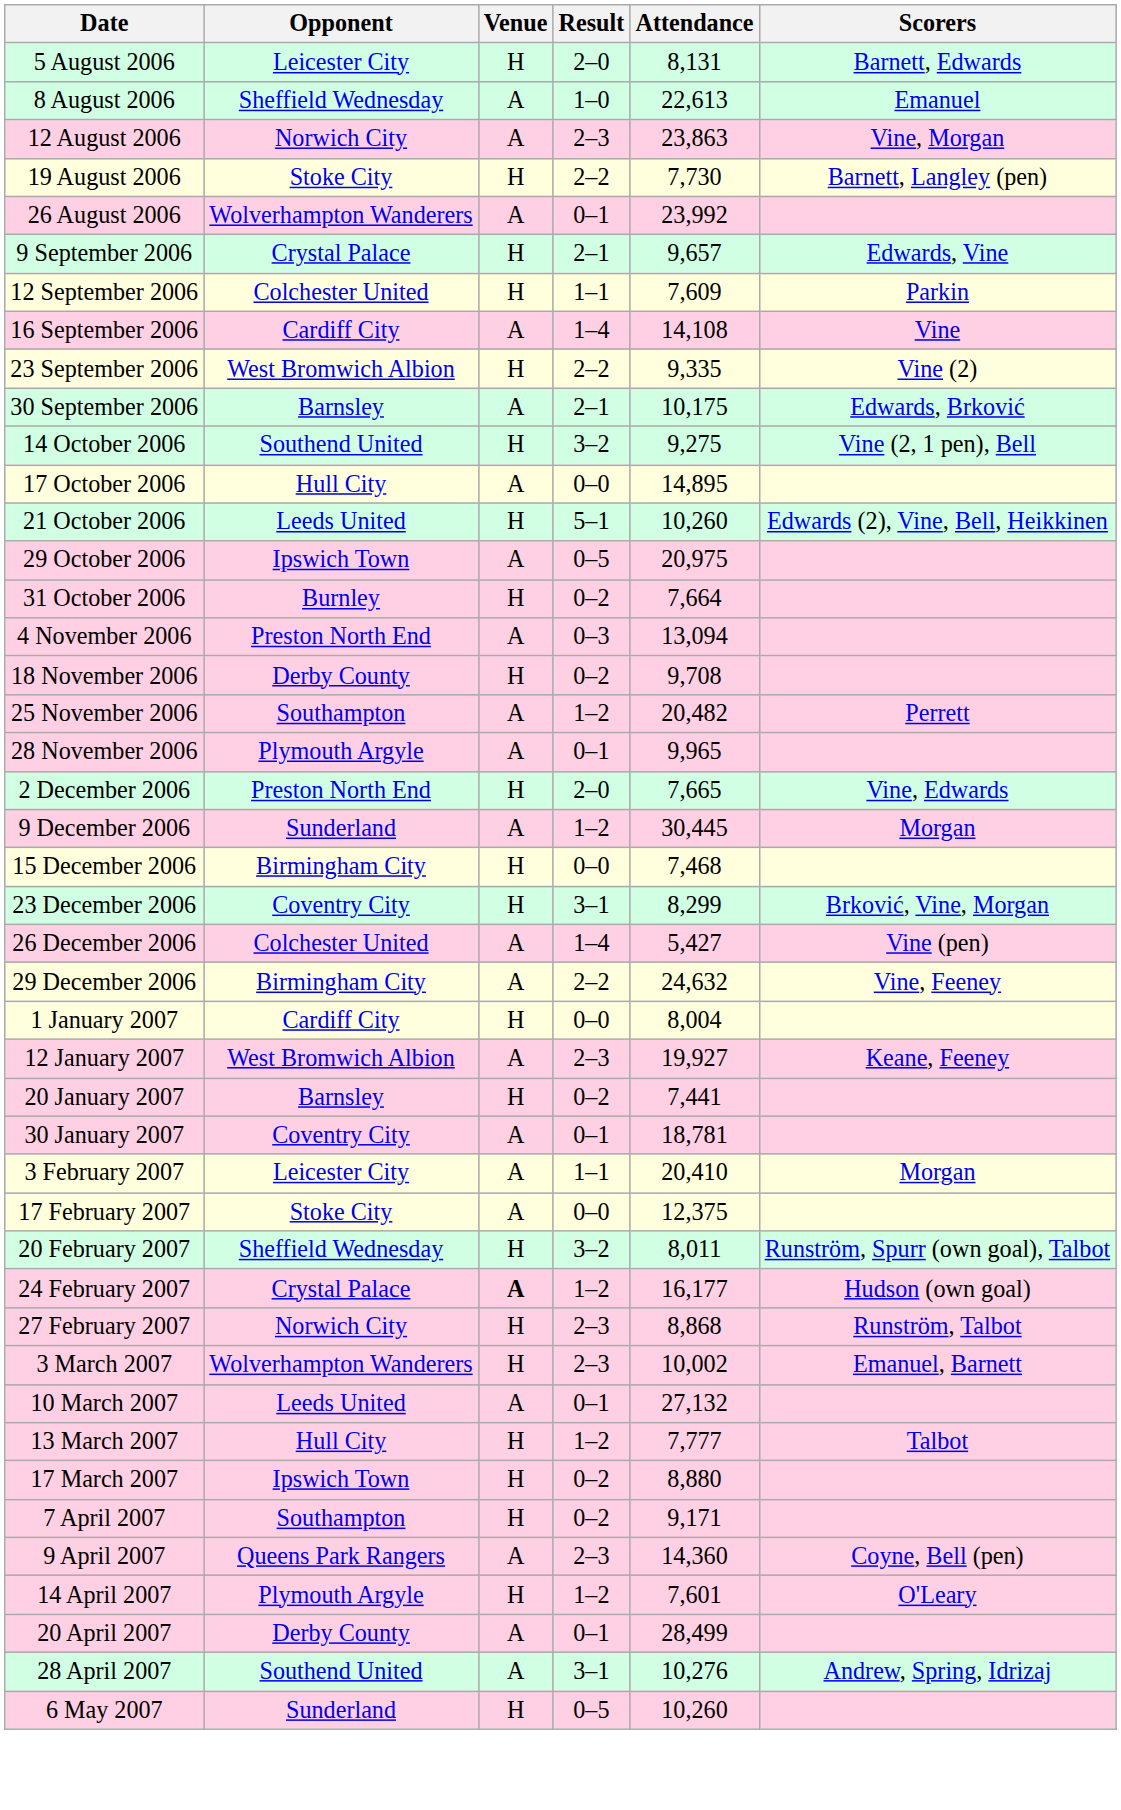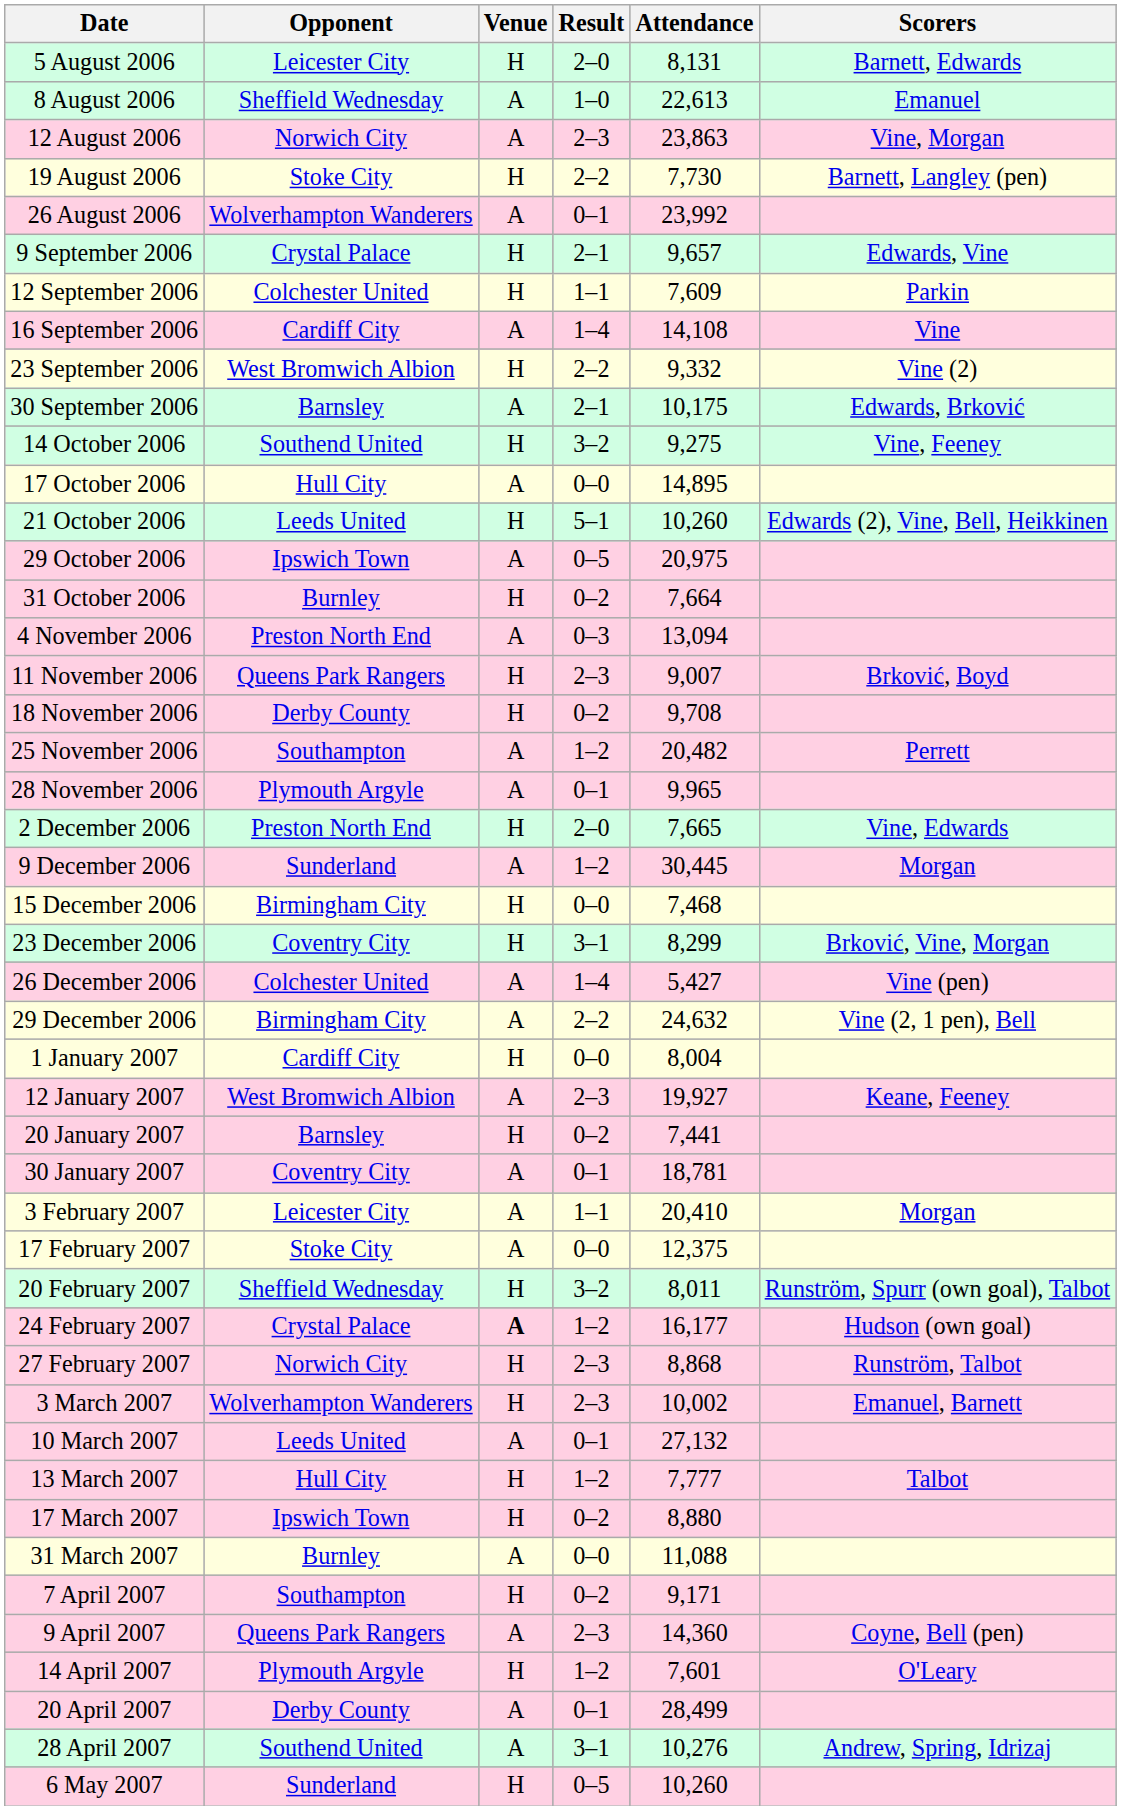 <table class="wikitable sortable" style="font-size:100%; text-align:center">
 <tr>
 <th>Date</th>
 <th>Opponent</th>
 <th>Venue</th>
 <th>Result</th>
 <th>Attendance</th>
 <th>Scorers</th>
 </tr>
 <tr style="background-color: #d0ffe3;">
 <td>5 August 2006</td>
 <td><a href='#'>Leicester City</a></td>
 <td>H</td>
 <td>2–0</td>
 <td>8,131</td>
 <td><a href='#'>Barnett</a>, <a href='#'>Edwards</a></td>
 </tr>
 <tr style="background-color: #d0ffe3;">
 <td>8 August 2006</td>
 <td><a href='#'>Sheffield Wednesday</a></td>
 <td>A</td>
 <td>1–0</td>
 <td>22,613</td>
 <td><a href='#'>Emanuel</a></td>
 </tr>
 <tr style="background-color: #ffd0e3;">
 <td>12 August 2006</td>
 <td><a href='#'>Norwich City</a></td>
 <td>A</td>
 <td>2–3</td>
 <td>23,863</td>
 <td><a href='#'>Vine</a>, <a href='#'>Morgan</a></td>
 </tr>
 <tr style="background-color: #ffffdd;">
 <td>19 August 2006</td>
 <td><a href='#'>Stoke City</a></td>
 <td>H</td>
 <td>2–2</td>
 <td>7,730</td>
 <td><a href='#'>Barnett</a>, <a href='#'>Langley</a> (pen)</td>
 </tr>
 <tr style="background-color: #ffd0e3;">
 <td>26 August 2006</td>
 <td><a href='#'>Wolverhampton Wanderers</a></td>
 <td>A</td>
 <td>0–1</td>
 <td>23,992</td>
 <td></td>
 </tr>
 <tr style="background-color: #d0ffe3;">
 <td>9 September 2006</td>
 <td><a href='#'>Crystal Palace</a></td>
 <td>H</td>
 <td>2–1</td>
 <td>9,657</td>
 <td><a href='#'>Edwards</a>, <a href='#'>Vine</a></td>
 </tr>
 <tr style="background-color: #ffffdd;">
 <td>12 September 2006</td>
 <td><a href='#'>Colchester United</a></td>
 <td>H</td>
 <td>1–1</td>
 <td>7,609</td>
 <td><a href='#'>Parkin</a></td>
 </tr>
 <tr style="background-color: #ffd0e3;">
 <td>16 September 2006</td>
 <td><a href='#'>Cardiff City</a></td>
 <td>A</td>
 <td>1–4</td>
 <td>14,108</td>
 <td><a href='#'>Vine</a></td>
 </tr>
 <tr style="background-color: #ffffdd;">
 <td>23 September 2006</td>
 <td><a href='#'>West Bromwich Albion</a></td>
 <td>H</td>
 <td>2–2</td>
-<td>9,335</td>
+<td>9,332</td>
 <td><a href='#'>Vine</a> (2)</td>
 </tr>
 <tr style="background-color: #d0ffe3;">
 <td>30 September 2006</td>
 <td><a href='#'>Barnsley</a></td>
 <td>A</td>
 <td>2–1</td>
 <td>10,175</td>
 <td><a href='#'>Edwards</a>, <a href='#'>Brković</a></td>
 </tr>
 <tr style="background-color: #d0ffe3;">
 <td>14 October 2006</td>
 <td><a href='#'>Southend United</a></td>
 <td>H</td>
 <td>3–2</td>
 <td>9,275</td>
-<td><a href='#'>Vine</a> (2, 1 pen), <a href='#'>Bell</a></td>
+<td><a href='#'>Vine</a>, <a href='#'>Feeney</a></td>
 </tr>
 <tr style="background-color: #ffffdd;">
 <td>17 October 2006</td>
 <td><a href='#'>Hull City</a></td>
 <td>A</td>
 <td>0–0</td>
 <td>14,895</td>
 <td></td>
 </tr>
 <tr style="background-color: #d0ffe3;">
 <td>21 October 2006</td>
 <td><a href='#'>Leeds United</a></td>
 <td>H</td>
 <td>5–1</td>
 <td>10,260</td>
 <td><a href='#'>Edwards</a> (2), <a href='#'>Vine</a>, <a href='#'>Bell</a>, <a href='#'>Heikkinen</a></td>
 </tr>
 <tr style="background-color: #ffd0e3;">
 <td>29 October 2006</td>
 <td><a href='#'>Ipswich Town</a></td>
 <td>A</td>
 <td>0–5</td>
 <td>20,975</td>
 <td></td>
 </tr>
 <tr style="background-color: #ffd0e3;">
 <td>31 October 2006</td>
 <td><a href='#'>Burnley</a></td>
 <td>H</td>
 <td>0–2</td>
 <td>7,664</td>
 <td></td>
 </tr>
 <tr style="background-color: #ffd0e3;">
 <td>4 November 2006</td>
 <td><a href='#'>Preston North End</a></td>
 <td>A</td>
 <td>0–3</td>
 <td>13,094</td>
 <td></td>
+</tr>
+<tr style="background-color: #ffd0e3;">
+<td>11 November 2006</td>
+<td><a href='#'>Queens Park Rangers</a></td>
+<td>H</td>
+<td>2–3</td>
+<td>9,007</td>
+<td><a href='#'>Brković</a>, <a href='#'>Boyd</a></td>
 </tr>
 <tr style="background-color: #ffd0e3;">
 <td>18 November 2006</td>
 <td><a href='#'>Derby County</a></td>
 <td>H</td>
 <td>0–2</td>
 <td>9,708</td>
 <td></td>
 </tr>
 <tr style="background-color: #ffd0e3;">
 <td>25 November 2006</td>
 <td><a href='#'>Southampton</a></td>
 <td>A</td>
 <td>1–2</td>
 <td>20,482</td>
 <td><a href='#'>Perrett</a></td>
 </tr>
 <tr style="background-color: #ffd0e3;">
 <td>28 November 2006</td>
 <td><a href='#'>Plymouth Argyle</a></td>
 <td>A</td>
 <td>0–1</td>
 <td>9,965</td>
 <td></td>
 </tr>
 <tr style="background-color: #d0ffe3;">
 <td>2 December 2006</td>
 <td><a href='#'>Preston North End</a></td>
 <td>H</td>
 <td>2–0</td>
 <td>7,665</td>
 <td><a href='#'>Vine</a>, <a href='#'>Edwards</a></td>
 </tr>
 <tr style="background-color: #ffd0e3;">
 <td>9 December 2006</td>
 <td><a href='#'>Sunderland</a></td>
 <td>A</td>
 <td>1–2</td>
 <td>30,445</td>
 <td><a href='#'>Morgan</a></td>
 </tr>
 <tr style="background-color: #ffffdd;">
 <td>15 December 2006</td>
 <td><a href='#'>Birmingham City</a></td>
 <td>H</td>
 <td>0–0</td>
 <td>7,468</td>
 <td></td>
 </tr>
 <tr style="background-color: #d0ffe3;">
 <td>23 December 2006</td>
 <td><a href='#'>Coventry City</a></td>
 <td>H</td>
 <td>3–1</td>
 <td>8,299</td>
 <td><a href='#'>Brković</a>, <a href='#'>Vine</a>, <a href='#'>Morgan</a></td>
 </tr>
 <tr style="background-color: #ffd0e3;">
 <td>26 December 2006</td>
 <td><a href='#'>Colchester United</a></td>
 <td>A</td>
 <td>1–4</td>
 <td>5,427</td>
 <td><a href='#'>Vine</a> (pen)</td>
 </tr>
 <tr style="background-color: #ffffdd;">
 <td>29 December 2006</td>
 <td><a href='#'>Birmingham City</a></td>
 <td>A</td>
 <td>2–2</td>
 <td>24,632</td>
-<td><a href='#'>Vine</a>, <a href='#'>Feeney</a></td>
+<td><a href='#'>Vine</a> (2, 1 pen), <a href='#'>Bell</a></td>
 </tr>
 <tr style="background-color: #ffffdd;">
 <td>1 January 2007</td>
 <td><a href='#'>Cardiff City</a></td>
 <td>H</td>
 <td>0–0</td>
 <td>8,004</td>
 <td></td>
 </tr>
 <tr style="background-color: #ffd0e3;">
 <td>12 January 2007</td>
 <td><a href='#'>West Bromwich Albion</a></td>
 <td>A</td>
 <td>2–3</td>
 <td>19,927</td>
 <td><a href='#'>Keane</a>, <a href='#'>Feeney</a></td>
 </tr>
 <tr style="background-color: #ffd0e3;">
 <td>20 January 2007</td>
 <td><a href='#'>Barnsley</a></td>
 <td>H</td>
 <td>0–2</td>
 <td>7,441</td>
 <td></td>
 </tr>
 <tr style="background-color: #ffd0e3;">
 <td>30 January 2007</td>
 <td><a href='#'>Coventry City</a></td>
 <td>A</td>
 <td>0–1</td>
 <td>18,781</td>
 <td></td>
 </tr>
 <tr style="background-color: #ffffdd;">
 <td>3 February 2007</td>
 <td><a href='#'>Leicester City</a></td>
 <td>A</td>
 <td>1–1</td>
 <td>20,410</td>
 <td><a href='#'>Morgan</a></td>
 </tr>
 <tr style="background-color: #ffffdd;">
 <td>17 February 2007</td>
 <td><a href='#'>Stoke City</a></td>
 <td>A</td>
 <td>0–0</td>
 <td>12,375</td>
 <td></td>
 </tr>
 <tr style="background-color: #d0ffe3;">
 <td>20 February 2007</td>
 <td><a href='#'>Sheffield Wednesday</a></td>
 <td>H</td>
 <td>3–2</td>
 <td>8,011</td>
 <td><a href='#'>Runström</a>, <a href='#'>Spurr</a> (own goal), <a href='#'>Talbot</a></td>
 </tr>
 <tr style="background-color: #ffd0e3;">
 <td>24 February 2007</td>
 <td><a href='#'>Crystal Palace</a></td>
 <td><strong>A</strong></td>
 <td>1–2</td>
 <td>16,177</td>
 <td><a href='#'>Hudson</a> (own goal)</td>
 </tr>
 <tr style="background-color: #ffd0e3;">
 <td>27 February 2007</td>
 <td><a href='#'>Norwich City</a></td>
 <td>H</td>
 <td>2–3</td>
 <td>8,868</td>
 <td><a href='#'>Runström</a>, <a href='#'>Talbot</a></td>
 </tr>
 <tr style="background-color: #ffd0e3;">
 <td>3 March 2007</td>
 <td><a href='#'>Wolverhampton Wanderers</a></td>
 <td>H</td>
 <td>2–3</td>
 <td>10,002</td>
 <td><a href='#'>Emanuel</a>, <a href='#'>Barnett</a></td>
 </tr>
 <tr style="background-color: #ffd0e3;">
 <td>10 March 2007</td>
 <td><a href='#'>Leeds United</a></td>
 <td>A</td>
 <td>0–1</td>
 <td>27,132</td>
 <td></td>
 </tr>
 <tr style="background-color: #ffd0e3;">
 <td>13 March 2007</td>
 <td><a href='#'>Hull City</a></td>
 <td>H</td>
 <td>1–2</td>
 <td>7,777</td>
 <td><a href='#'>Talbot</a></td>
 </tr>
 <tr style="background-color: #ffd0e3;">
 <td>17 March 2007</td>
 <td><a href='#'>Ipswich Town</a></td>
 <td>H</td>
 <td>0–2</td>
 <td>8,880</td>
 <td></td>
 </tr>
+<tr style="background-color: #ffffdd;">
+<td>31 March 2007</td>
+<td><a href='#'>Burnley</a></td>
+<td>A</td>
+<td>0–0</td>
+<td>11,088</td>
+<td></td>
+</tr>
 <tr style="background-color: #ffd0e3;">
 <td>7 April 2007</td>
 <td><a href='#'>Southampton</a></td>
 <td>H</td>
 <td>0–2</td>
 <td>9,171</td>
 <td></td>
 </tr>
 <tr style="background-color: #ffd0e3;">
 <td>9 April 2007</td>
 <td><a href='#'>Queens Park Rangers</a></td>
 <td>A</td>
 <td>2–3</td>
 <td>14,360</td>
 <td><a href='#'>Coyne</a>, <a href='#'>Bell</a> (pen)</td>
 </tr>
 <tr style="background-color: #ffd0e3;">
 <td>14 April 2007</td>
 <td><a href='#'>Plymouth Argyle</a></td>
 <td>H</td>
 <td>1–2</td>
 <td>7,601</td>
 <td><a href='#'>O'Leary</a></td>
 </tr>
 <tr style="background-color: #ffd0e3;">
 <td>20 April 2007</td>
 <td><a href='#'>Derby County</a></td>
 <td>A</td>
 <td>0–1</td>
 <td>28,499</td>
 <td></td>
 </tr>
 <tr style="background-color: #d0ffe3;">
 <td>28 April 2007</td>
 <td><a href='#'>Southend United</a></td>
 <td>A</td>
 <td>3–1</td>
 <td>10,276</td>
 <td><a href='#'>Andrew</a>, <a href='#'>Spring</a>, <a href='#'>Idrizaj</a></td>
 </tr>
 <tr style="background-color: #ffd0e3;">
 <td>6 May 2007</td>
 <td><a href='#'>Sunderland</a></td>
 <td>H</td>
 <td>0–5</td>
 <td>10,260</td>
 <td></td>
 </tr>
 </table>
